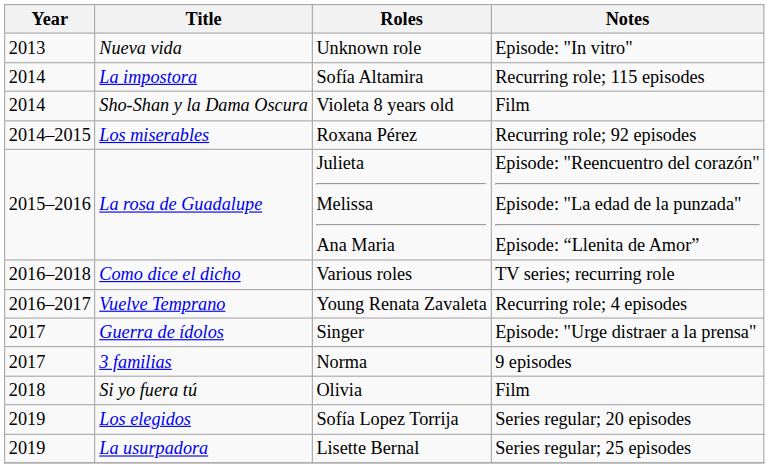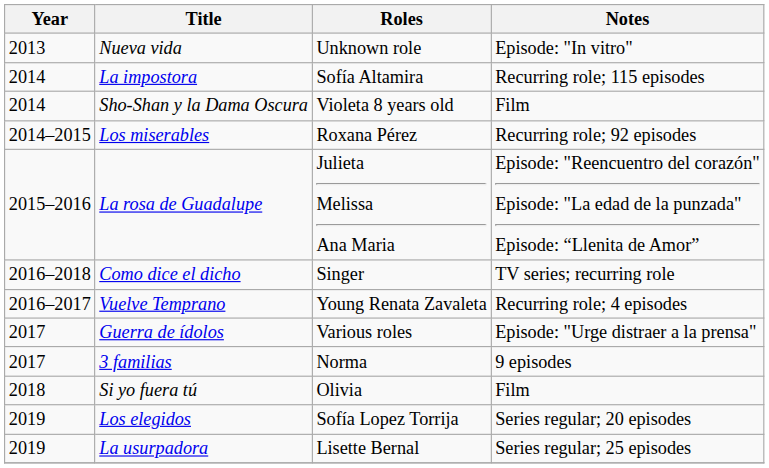 <table class="wikitable sortable">
 <tr>
 <th>Year</th>
 <th>Title</th>
 <th>Roles</th>
 <th>Notes</th>
 </tr>
 <tr>
 <td>2013</td>
 <td><em>Nueva vida</em></td>
 <td>Unknown role</td>
 <td>Episode: "In vitro"</td>
 </tr>
 <tr>
 <td>2014</td>
 <td><em><a href='#'>La impostora</a></em></td>
 <td>Sofía Altamira</td>
 <td>Recurring role; 115 episodes</td>
 </tr>
 <tr>
 <td>2014</td>
 <td><em>Sho-Shan y la Dama Oscura</em></td>
 <td>Violeta 8 years old</td>
 <td>Film</td>
 </tr>
 <tr>
 <td>2014–2015</td>
 <td><em><a href='#'>Los miserables</a></em></td>
 <td>Roxana Pérez</td>
 <td>Recurring role; 92 episodes</td>
 </tr>
 <tr>
 <td>2015–2016</td>
 <td><em><a href='#'>La rosa de Guadalupe</a></em></td>
 <td>Julieta<hr>Melissa<hr>Ana Maria</td>
 <td>Episode: "Reencuentro del corazón"<hr>Episode: "La edad de la punzada"<hr>Episode: “Llenita de Amor”</td>
 </tr>
 <tr>
 <td>2016–2018</td>
 <td><em><a href='#'>Como dice el dicho</a></em></td>
-<td>Various roles</td>
+<td>Singer</td>
 <td>TV series; recurring role</td>
 </tr>
 <tr>
 <td>2016–2017</td>
 <td><em><a href='#'>Vuelve Temprano</a></em></td>
 <td>Young Renata Zavaleta</td>
 <td>Recurring role; 4 episodes</td>
 </tr>
 <tr>
 <td>2017</td>
 <td><em><a href='#'>Guerra de ídolos</a></em></td>
-<td>Singer</td>
+<td>Various roles</td>
 <td>Episode: "Urge distraer a la prensa"</td>
 </tr>
 <tr>
 <td>2017</td>
 <td><em><a href='#'>3 familias</a></em></td>
 <td>Norma</td>
 <td>9 episodes</td>
 </tr>
 <tr>
 <td>2018</td>
 <td><em>Si yo fuera tú</em></td>
 <td>Olivia</td>
 <td>Film</td>
 </tr>
 <tr>
 <td>2019</td>
 <td><em><a href='#'>Los elegidos</a></em></td>
 <td>Sofía Lopez Torrija</td>
 <td>Series regular; 20 episodes</td>
 </tr>
 <tr>
 <td>2019</td>
 <td><em><a href='#'>La usurpadora</a></em></td>
 <td>Lisette Bernal</td>
 <td>Series regular; 25 episodes</td>
 </tr>
 <tr>
 </tr>
 </table>
